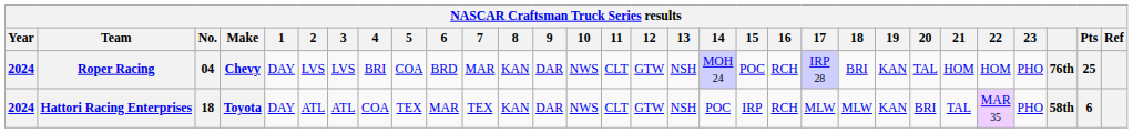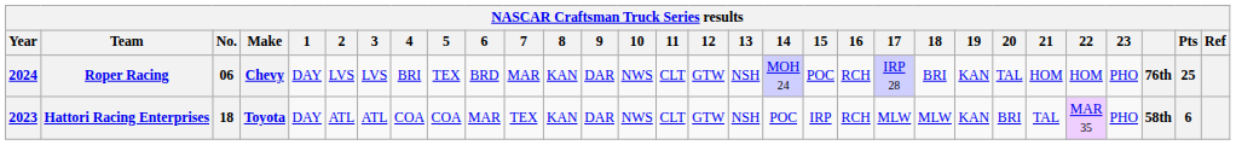 <table class="wikitable" style="text-align:center; font-size:75%">
 <tr>
 <th colspan=30><a href='#'>NASCAR Craftsman Truck Series</a> results</th>
 </tr>
 <tr>
 <th>Year</th>
 <th>Team</th>
 <th>No.</th>
 <th>Make</th>
 <th>1</th>
 <th>2</th>
 <th>3</th>
 <th>4</th>
 <th>5</th>
 <th>6</th>
 <th>7</th>
 <th>8</th>
 <th>9</th>
 <th>10</th>
 <th>11</th>
 <th>12</th>
 <th>13</th>
 <th>14</th>
 <th>15</th>
 <th>16</th>
 <th>17</th>
 <th>18</th>
 <th>19</th>
 <th>20</th>
 <th>21</th>
 <th>22</th>
 <th>23</th>
 <th></th>
 <th>Pts</th>
 <th>Ref</th>
 </tr>
 <tr>
 <th><a href='#'>2024</a></th>
 <th><a href='#'>Roper Racing</a></th>
-<th>04</th>
+<th>06</th>
 <th><a href='#'>Chevy</a></th>
 <td><a href='#'>DAY</a></td>
 <td><a href='#'>LVS</a></td>
 <td><a href='#'>LVS</a></td>
 <td><a href='#'>BRI</a></td>
-<td><a href='#'>COA</a></td>
+<td><a href='#'>TEX</a></td>
 <td><a href='#'>BRD</a></td>
 <td><a href='#'>MAR</a></td>
 <td><a href='#'>KAN</a></td>
 <td><a href='#'>DAR</a></td>
 <td><a href='#'>NWS</a></td>
 <td><a href='#'>CLT</a></td>
 <td><a href='#'>GTW</a></td>
 <td><a href='#'>NSH</a></td>
 <td style="background:#CFCFFF;"><a href='#'>MOH</a><br><small>24</small></td>
 <td><a href='#'>POC</a></td>
 <td><a href='#'>RCH</a></td>
 <td style="background:#CFCFFF;"><a href='#'>IRP</a><br><small>28</small></td>
 <td><a href='#'>BRI</a></td>
 <td><a href='#'>KAN</a></td>
 <td><a href='#'>TAL</a></td>
 <td><a href='#'>HOM</a></td>
 <td><a href='#'>HOM</a></td>
 <td><a href='#'>PHO</a></td>
 <th>76th</th>
 <th>25</th>
 <th></th>
 </tr>
 <tr>
-<th><a href='#'>2024</a></th>
+<th><a href='#'>2023</a></th>
 <th><a href='#'>Hattori Racing Enterprises</a></th>
 <th>18</th>
 <th><a href='#'>Toyota</a></th>
 <td><a href='#'>DAY</a></td>
 <td><a href='#'>ATL</a></td>
 <td><a href='#'>ATL</a></td>
 <td><a href='#'>COA</a></td>
-<td><a href='#'>TEX</a></td>
+<td><a href='#'>COA</a></td>
 <td><a href='#'>MAR</a></td>
 <td><a href='#'>TEX</a></td>
 <td><a href='#'>KAN</a></td>
 <td><a href='#'>DAR</a></td>
 <td><a href='#'>NWS</a></td>
 <td><a href='#'>CLT</a></td>
 <td><a href='#'>GTW</a></td>
 <td><a href='#'>NSH</a></td>
 <td><a href='#'>POC</a></td>
 <td><a href='#'>IRP</a></td>
 <td><a href='#'>RCH</a></td>
 <td><a href='#'>MLW</a></td>
 <td><a href='#'>MLW</a></td>
 <td><a href='#'>KAN</a></td>
 <td><a href='#'>BRI</a></td>
 <td><a href='#'>TAL</a></td>
 <td style="background:#EFCFFF;"><a href='#'>MAR</a><br><small>35</small></td>
 <td><a href='#'>PHO</a></td>
 <th>58th</th>
 <th>6</th>
 <th></th>
 </tr>
 </table>
